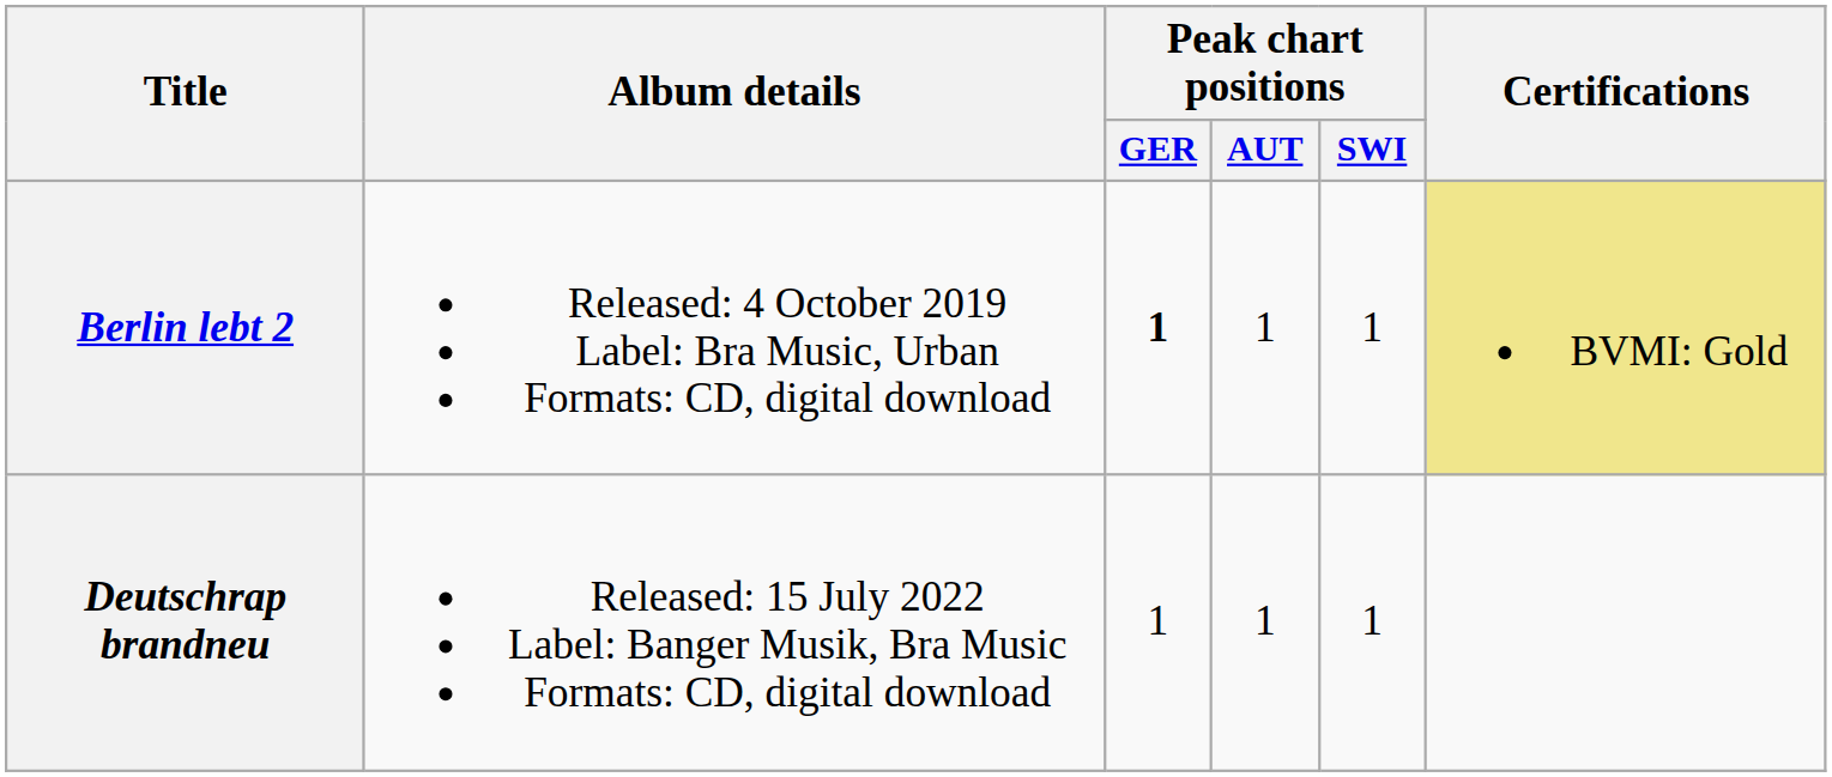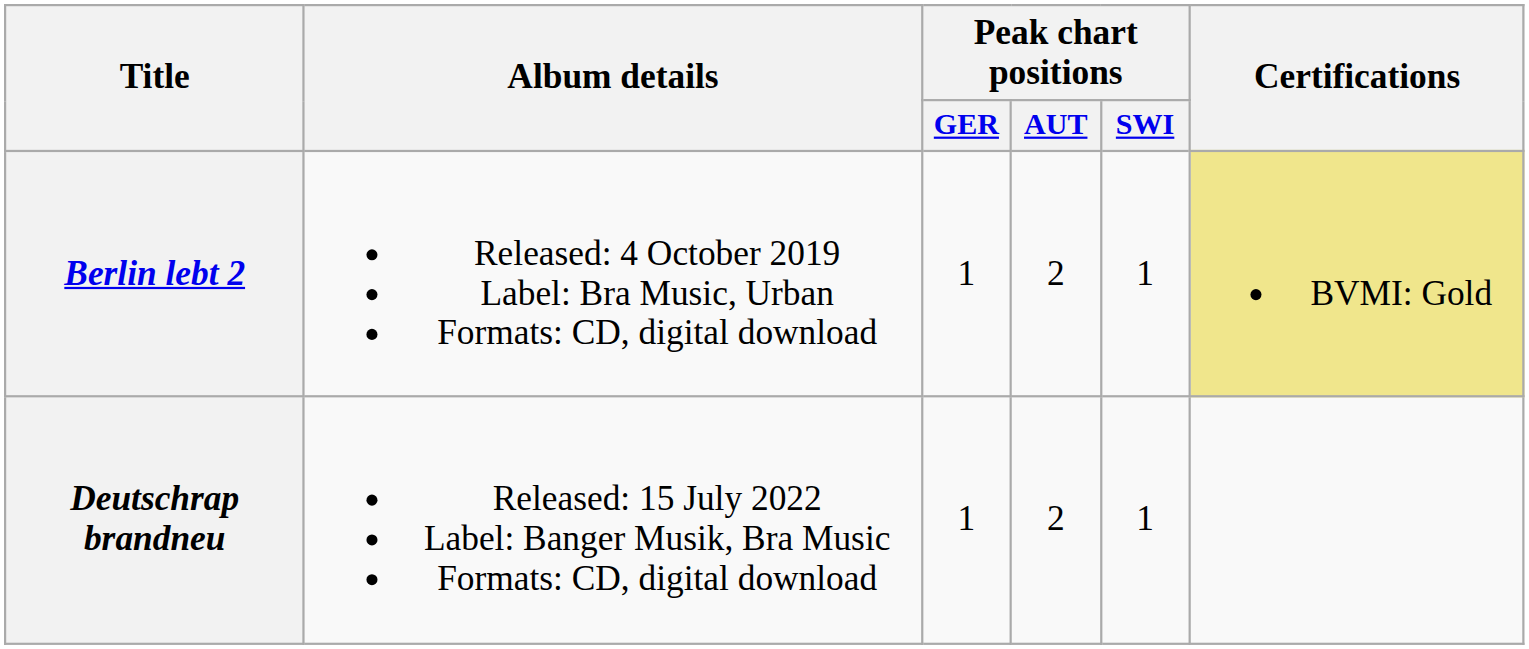 <table class="wikitable plainrowheaders" style="text-align:center;">
 <tr>
 <th scope="col" rowspan="2" style="width:8em;">Title</th>
 <th scope="col" rowspan="2" style="width:17em;">Album details</th>
 <th scope="col" colspan="3">Peak chart positions</th>
 <th scope="col" rowspan="2" style="width:9em;">Certifications</th>
 </tr>
 <tr>
 <th style="width:2.5em; font-size:85%"><a href='#'>GER</a><br></th>
 <th style="width:2.5em; font-size:85%"><a href='#'>AUT</a><br></th>
 <th style="width:2.5em; font-size:85%"><a href='#'>SWI</a><br></th>
 </tr>
 <tr>
 <th scope="row"><em><a href='#'>Berlin lebt 2</a></em><br></th>
 <td><br><ul><li>Released: 4 October 2019</li><li>Label: Bra Music, Urban</li><li>Formats: CD, digital download</li></ul></td>
-<td><strong>1</strong></td>
 <td>1</td>
+<td>2</td>
 <td>1</td>
 <td style="background: khaki;"><br><ul><li>BVMI: Gold</li></ul></td>
 </tr>
 <tr>
 <th scope="row"><em>Deutschrap brandneu</em><br></th>
 <td><br><ul><li>Released: 15 July 2022</li><li>Label: Banger Musik, Bra Music</li><li>Formats: CD, digital download</li></ul></td>
 <td>1</td>
-<td>1</td>
+<td>2</td>
 <td>1</td>
 <td></td>
 </tr>
 </table>
